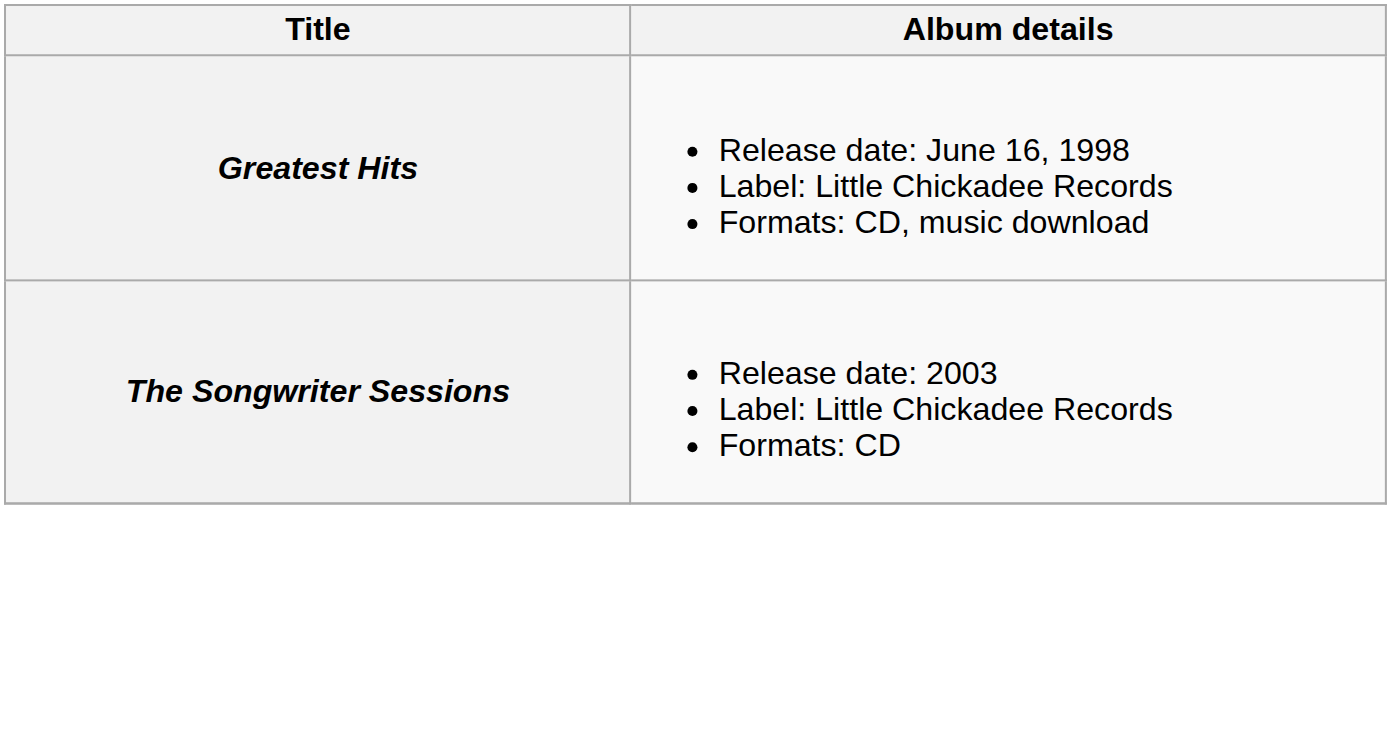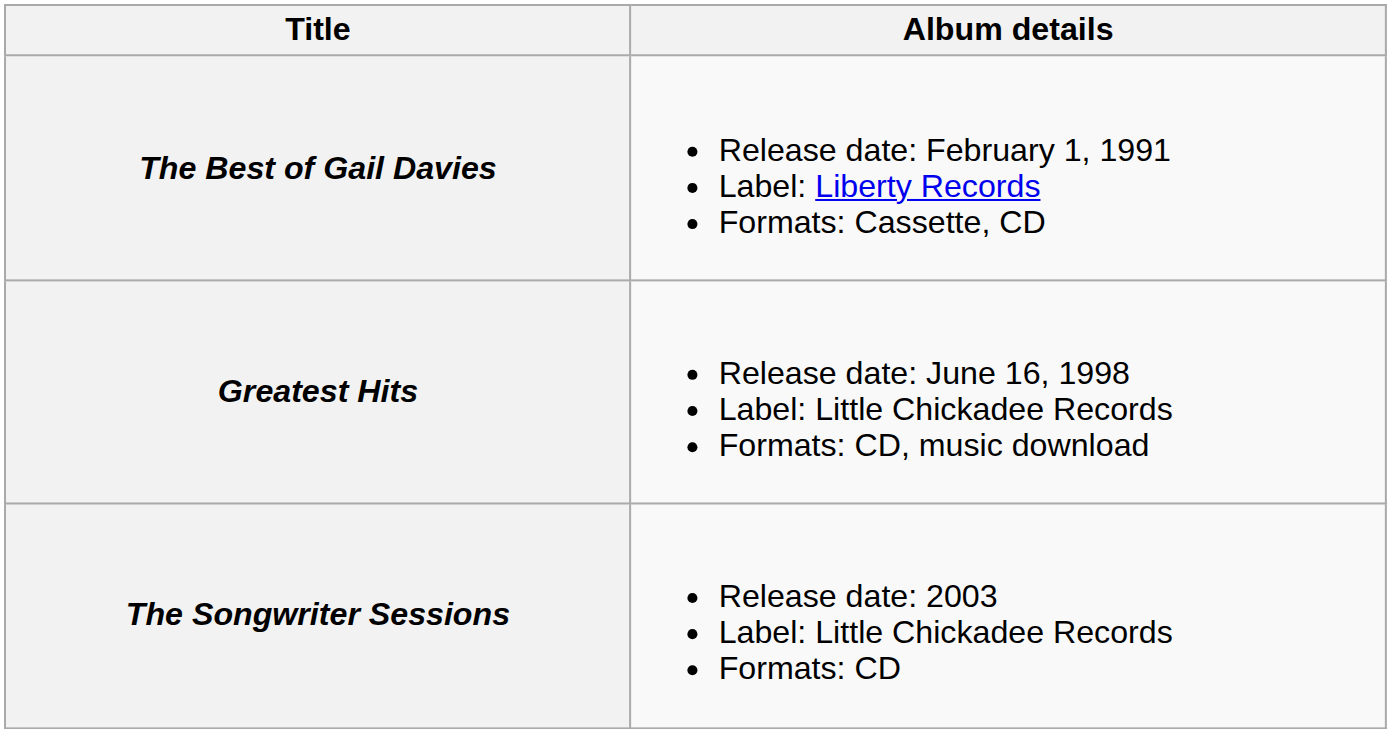 <table class="wikitable plainrowheaders" style="text-align:center;">
 <tr>
 <th scope="col" style="width:19em;">Title</th>
 <th scope="col" style="width:23em;">Album details</th>
+</tr>
+<tr>
+<th scope="row"><em>The Best of Gail Davies</em></th>
+<td align="left"><br><ul><li>Release date: February 1, 1991</li><li>Label: <a href='#'>Liberty Records</a></li><li>Formats: Cassette, CD</li></ul></td>
 </tr>
 <tr>
 <th scope="row"><em>Greatest Hits</em></th>
 <td align="left"><br><ul><li>Release date: June 16, 1998</li><li>Label: Little Chickadee Records</li><li>Formats: CD, music download</li></ul></td>
 </tr>
 <tr>
 <th scope="row"><em>The Songwriter Sessions</em></th>
 <td align="left"><br><ul><li>Release date: 2003</li><li>Label: Little Chickadee Records</li><li>Formats: CD</li></ul></td>
 </tr>
 <tr>
 </tr>
 </table>
